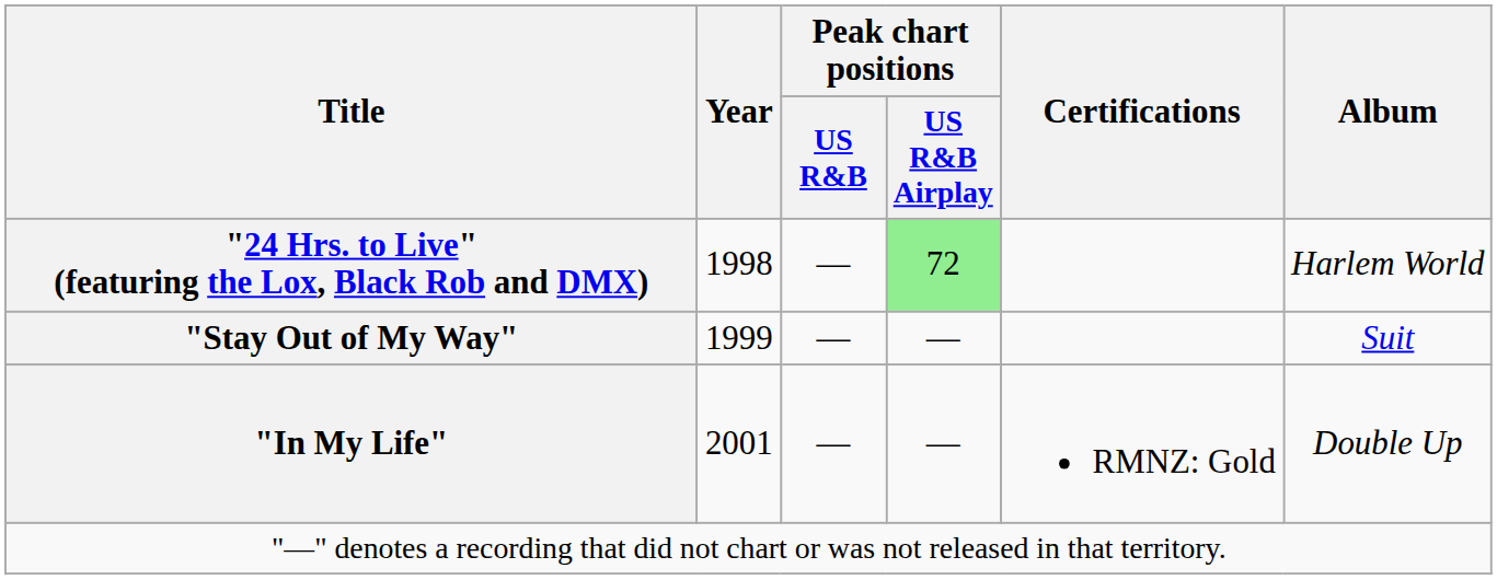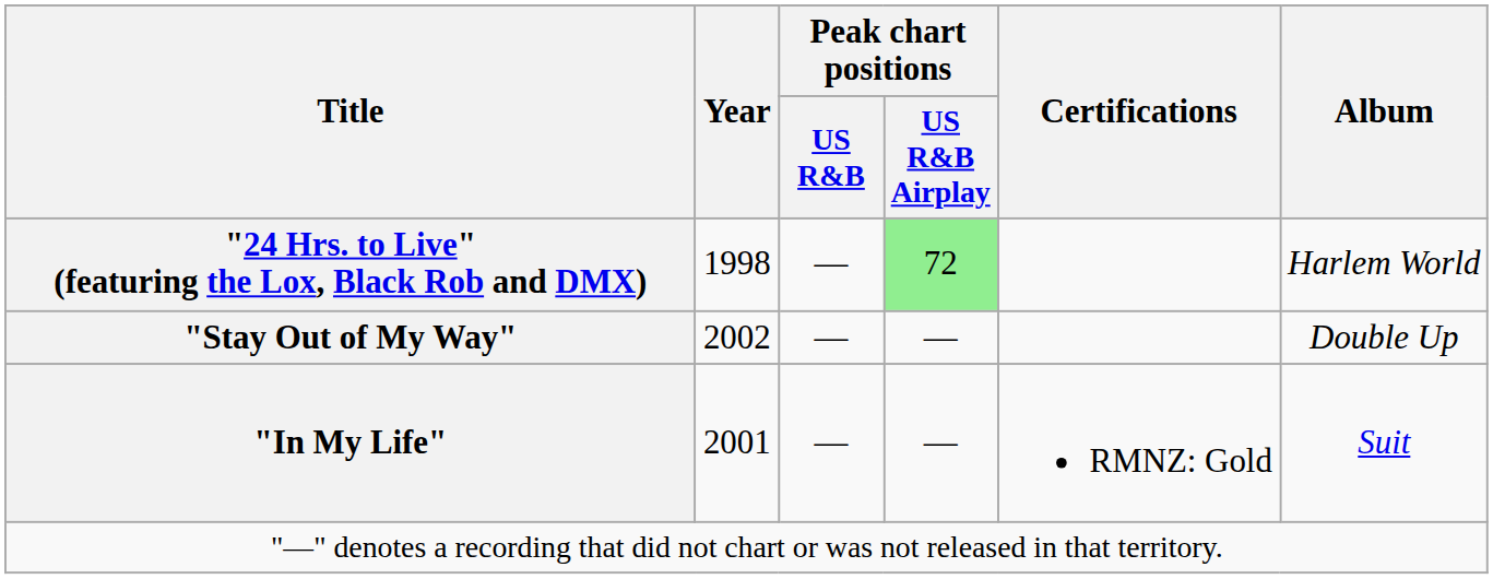 <table class="wikitable plainrowheaders" style="text-align:center;">
 <tr>
 <th scope="col" rowspan="2" style="width:20em;">Title</th>
 <th scope="col" rowspan="2">Year</th>
 <th scope="col" colspan="2">Peak chart positions</th>
 <th scope="col" rowspan="2">Certifications</th>
 <th scope="col" rowspan="2">Album</th>
 </tr>
 <tr>
 <th style="width:3em; font-size:90%"><a href='#'>US<br>R&B</a></th>
 <th style="width:3em; font-size:90%"><a href='#'>US R&B<br>Airplay</a></th>
 </tr>
 <tr>
 <th scope="row">"<a href='#'>24 Hrs. to Live</a>"<br><span>(featuring <a href='#'>the Lox</a>, <a href='#'>Black Rob</a> and <a href='#'>DMX</a>)</span></th>
 <td>1998</td>
 <td>—</td>
 <td style="background: lightgreen;">72</td>
 <td></td>
 <td><em>Harlem World</em></td>
 </tr>
 <tr>
 <th scope="row">"Stay Out of My Way"</th>
-<td>1999</td>
+<td>2002</td>
 <td>—</td>
 <td>—</td>
 <td></td>
-<td><em><a href='#'>Suit</a></em></td>
+<td><em>Double Up</em></td>
 </tr>
 <tr>
 <th scope="row">"In My Life"<br></th>
 <td>2001</td>
 <td>—</td>
 <td>—</td>
 <td><br><ul><li>RMNZ: Gold</li></ul></td>
-<td><em>Double Up</em></td>
+<td><em><a href='#'>Suit</a></em></td>
 </tr>
 <tr>
 <td colspan="14" style="font-size:90%">"—" denotes a recording that did not chart or was not released in that territory.</td>
 </tr>
 </table>
